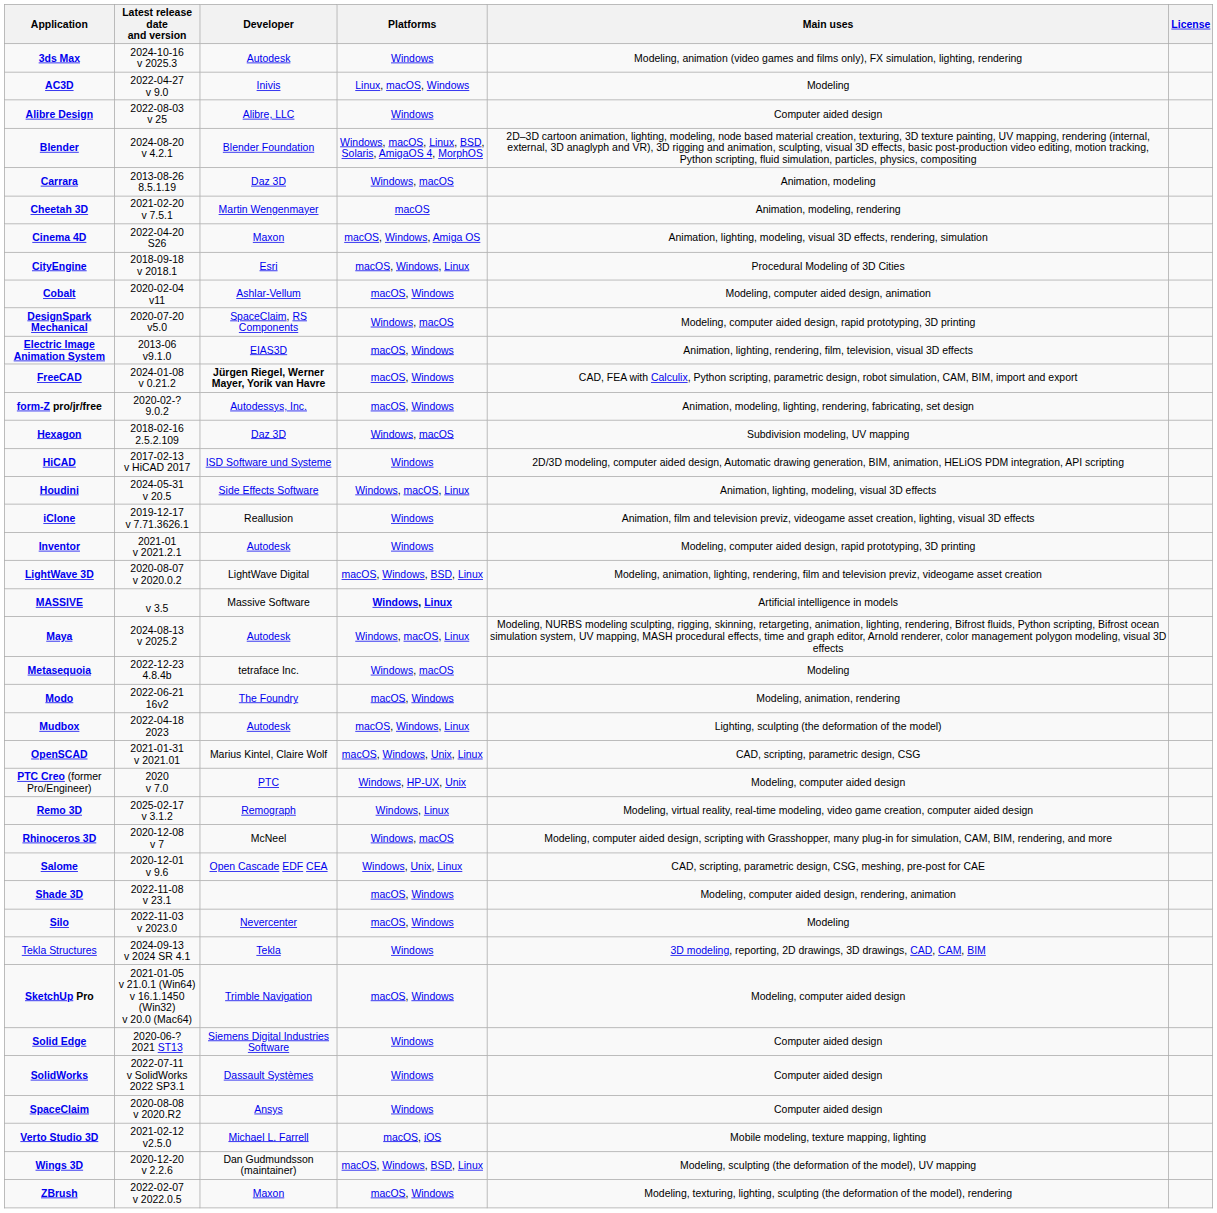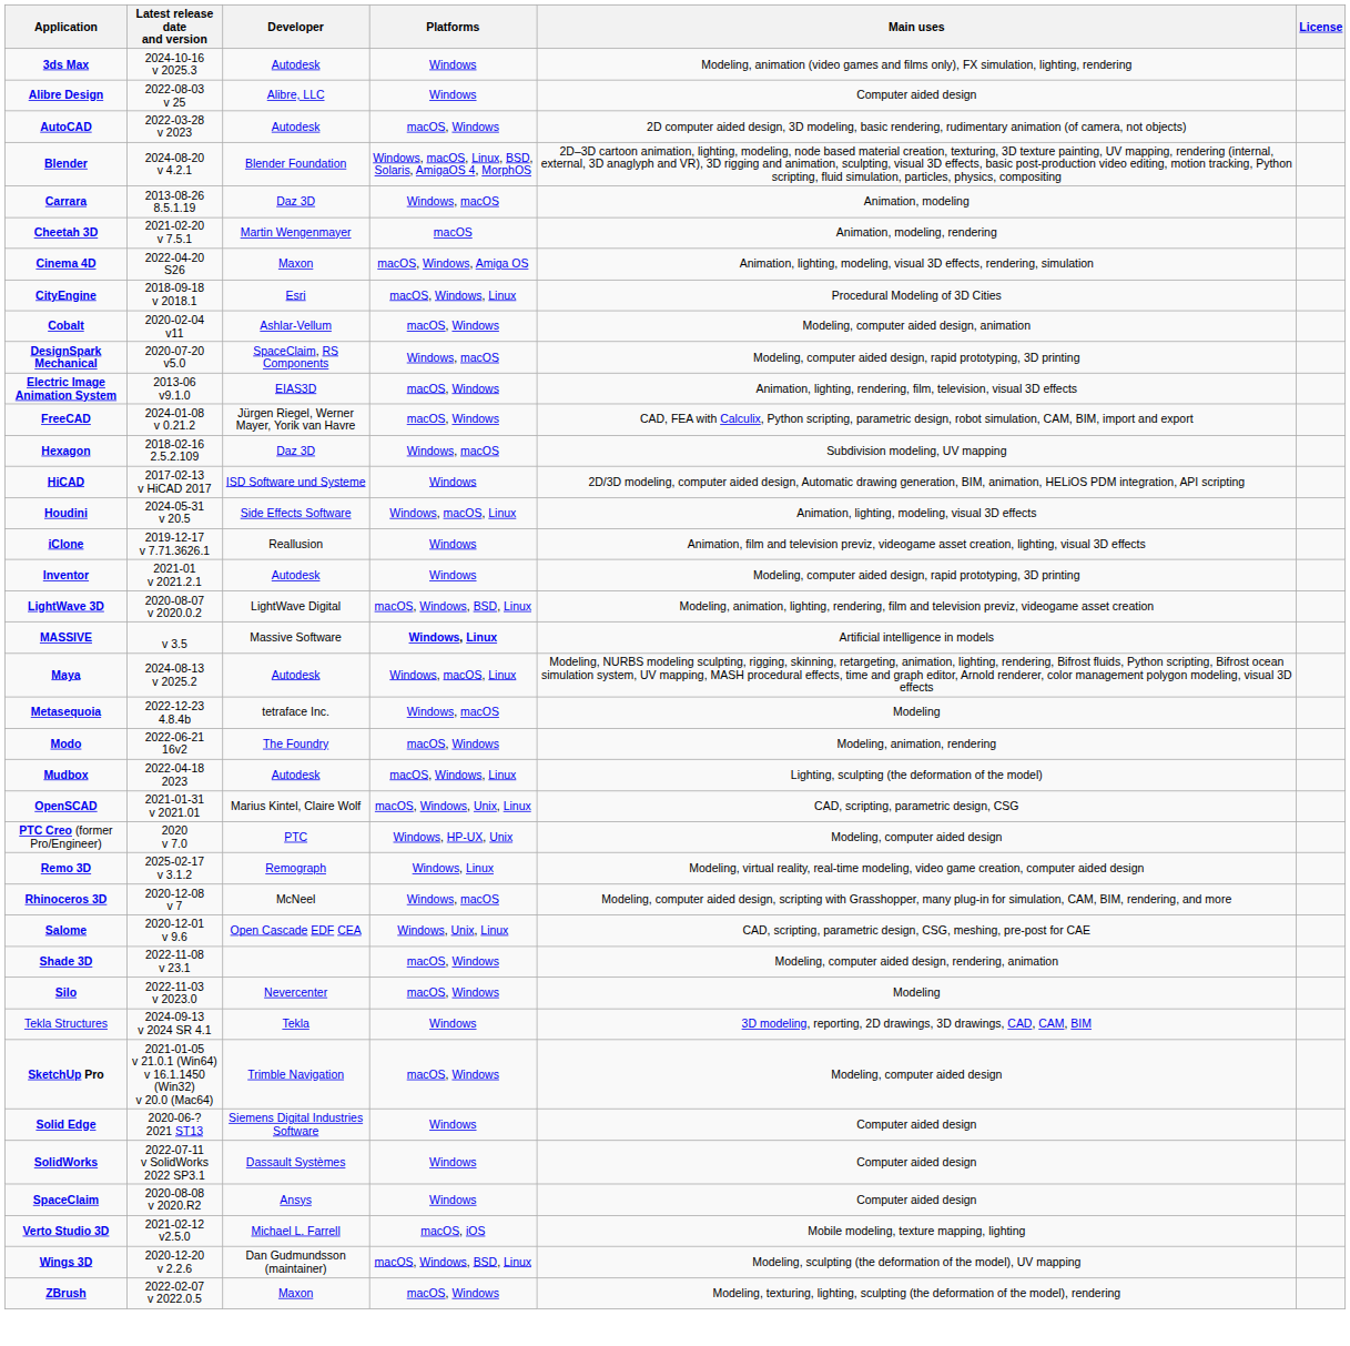 <table class="wikitable sortable" style="text-align: center; font-size: 85%; width: auto; table-layout: fixed;">
 <tr>
 <th>Application</th>
 <th>Latest release date<br>and version</th>
 <th>Developer</th>
 <th>Platforms</th>
 <th>Main uses</th>
 <th><a href='#'>License</a></th>
 </tr>
 <tr>
 <td> <strong><a href='#'>3ds Max</a></strong></td>
 <td>2024-10-16<br>v 2025.3</td>
 <td> <a href='#'>Autodesk</a></td>
 <td> <a href='#'>Windows</a></td>
 <td> Modeling, animation (video games and films only), FX simulation, lighting, rendering</td>
 <td> </td>
 </tr>
 <tr>
-<td> <strong><a href='#'>AC3D</a></strong></td>
-<td> 2022-04-27<br>v 9.0</td>
-<td><a href='#'>Inivis</a></td>
-<td> <a href='#'>Linux</a>, <a href='#'>macOS</a>, <a href='#'>Windows</a></td>
-<td> Modeling</td>
-<td> </td>
-</tr>
-<tr>
 <td> <strong><a href='#'>Alibre Design</a></strong></td>
 <td> 2022-08-03<br>v 25</td>
 <td><a href='#'>Alibre, LLC</a></td>
 <td> <a href='#'>Windows</a></td>
 <td> Computer aided design</td>
+<td> </td>
+</tr>
+<tr>
+<td> <strong><a href='#'>AutoCAD</a></strong></td>
+<td>2022-03-28<br>v 2023</td>
+<td> <a href='#'>Autodesk</a></td>
+<td> <a href='#'>macOS</a>, <a href='#'>Windows</a></td>
+<td> 2D computer aided design, 3D modeling, basic rendering, rudimentary animation (of camera, not objects)</td>
 <td> </td>
 </tr>
 <tr>
 <td> <strong><a href='#'>Blender</a></strong></td>
 <td>2024-08-20<br>v 4.2.1</td>
 <td> <a href='#'>Blender Foundation</a></td>
 <td> <a href='#'>Windows</a>, <a href='#'>macOS</a>, <a href='#'>Linux</a>, <a href='#'>BSD</a>, <a href='#'>Solaris</a>, <a href='#'>AmigaOS 4</a>, <a href='#'>MorphOS</a></td>
 <td> 2D–3D cartoon animation, lighting, modeling, node based material creation, texturing, 3D texture painting, UV mapping, rendering (internal, external, 3D anaglyph and VR), 3D rigging and animation, sculpting, visual 3D effects, basic post-production video editing, motion tracking, Python scripting, fluid simulation, particles, physics, compositing</td>
 <td> </td>
 </tr>
 <tr>
 <td> <strong><a href='#'>Carrara</a></strong></td>
 <td> 2013-08-26<br>8.5.1.19</td>
 <td> <a href='#'>Daz 3D</a></td>
 <td> <a href='#'>Windows</a>, <a href='#'>macOS</a></td>
 <td> Animation, modeling</td>
 <td> </td>
 </tr>
 <tr>
 <td> <strong><a href='#'>Cheetah 3D</a></strong></td>
 <td> 2021-02-20<br>v 7.5.1</td>
 <td><a href='#'>Martin Wengenmayer</a></td>
 <td> <a href='#'>macOS</a></td>
 <td> Animation, modeling, rendering</td>
 <td> </td>
 </tr>
 <tr>
 <td> <strong><a href='#'>Cinema 4D</a></strong></td>
 <td> 2022-04-20<br>S26</td>
 <td> <a href='#'>Maxon</a></td>
 <td> <a href='#'>macOS</a>, <a href='#'>Windows</a>, <a href='#'>Amiga OS</a></td>
 <td> Animation, lighting, modeling, visual 3D effects, rendering, simulation</td>
 <td> </td>
 </tr>
 <tr>
 <td> <strong><a href='#'>CityEngine</a></strong></td>
 <td> 2018-09-18<br>v 2018.1</td>
 <td> <a href='#'>Esri</a></td>
 <td> <a href='#'>macOS</a>, <a href='#'>Windows</a>, <a href='#'>Linux</a></td>
 <td> Procedural Modeling of 3D Cities</td>
 <td> </td>
 </tr>
 <tr>
 <td><strong><a href='#'>Cobalt</a></strong></td>
 <td>2020-02-04<br>v11</td>
 <td><a href='#'>Ashlar-Vellum</a></td>
 <td> <a href='#'>macOS</a>, <a href='#'>Windows</a></td>
 <td> Modeling, computer aided design, animation</td>
 <td> </td>
 </tr>
 <tr>
 <td><strong><a href='#'>DesignSpark Mechanical</a></strong></td>
 <td> 2020-07-20<br>v5.0</td>
 <td><a href='#'>SpaceClaim</a>, <a href='#'>RS Components</a></td>
 <td> <a href='#'>Windows</a>, <a href='#'>macOS</a></td>
 <td> Modeling, computer aided design, rapid prototyping, 3D printing</td>
 <td> </td>
 </tr>
 <tr>
 <td> <strong><a href='#'>Electric Image Animation System</a></strong></td>
 <td> 2013-06<br>v9.1.0</td>
 <td><a href='#'>EIAS3D</a></td>
 <td> <a href='#'>macOS</a>, <a href='#'>Windows</a></td>
 <td> Animation, lighting, rendering, film, television, visual 3D effects</td>
 <td> </td>
 </tr>
 <tr>
 <td> <strong><a href='#'>FreeCAD</a></strong></td>
 <td>2024-01-08<br>v 0.21.2</td>
-<td><strong> Jürgen Riegel, Werner Mayer, Yorik van Havre</strong></td>
+<td> Jürgen Riegel, Werner Mayer, Yorik van Havre</td>
 <td> <a href='#'>macOS</a>, <a href='#'>Windows</a></td>
 <td> CAD, FEA with <a href='#'>Calculix</a>, Python scripting, parametric design, robot simulation, CAM, BIM, import and export</td>
-<td> </td>
-</tr>
-<tr>
-<td> <strong><a href='#'>form-Z</a> pro/jr/free</strong></td>
-<td> 2020-02-?<br>9.0.2</td>
-<td><a href='#'>Autodessys, Inc.</a></td>
-<td> <a href='#'>macOS</a>, <a href='#'>Windows</a></td>
-<td> Animation, modeling, lighting, rendering, fabricating, set design</td>
 <td> </td>
 </tr>
 <tr>
 <td> <strong><a href='#'>Hexagon</a></strong></td>
 <td> 2018-02-16<br>2.5.2.109</td>
 <td> <a href='#'>Daz 3D</a></td>
 <td> <a href='#'>Windows</a>, <a href='#'>macOS</a></td>
 <td> Subdivision modeling, UV mapping</td>
 <td> </td>
 </tr>
 <tr>
 <td><strong><a href='#'>HiCAD</a></strong></td>
 <td>2017-02-13<br>v HiCAD 2017</td>
 <td><a href='#'>ISD Software und Systeme</a></td>
 <td> <a href='#'>Windows</a></td>
 <td> 2D/3D modeling, computer aided design, Automatic drawing generation, BIM, animation, HELiOS PDM integration, API scripting</td>
 <td> </td>
 </tr>
 <tr>
 <td> <strong><a href='#'>Houdini</a></strong></td>
 <td>2024-05-31<br>v 20.5</td>
 <td><a href='#'>Side Effects Software</a></td>
 <td> <a href='#'>Windows</a>, <a href='#'>macOS</a>, <a href='#'>Linux</a></td>
 <td> Animation, lighting, modeling, visual 3D effects</td>
 <td> </td>
 </tr>
 <tr>
 <td> <strong><a href='#'>iClone</a></strong></td>
 <td> 2019-12-17<br>v 7.71.3626.1</td>
 <td> Reallusion</td>
 <td> <a href='#'>Windows</a></td>
 <td> Animation, film and television previz, videogame asset creation, lighting, visual 3D effects</td>
 <td> </td>
 </tr>
 <tr>
 <td> <strong><a href='#'>Inventor</a></strong></td>
 <td> 2021-01<br>v 2021.2.1</td>
 <td> <a href='#'>Autodesk</a></td>
 <td> <a href='#'>Windows</a></td>
 <td> Modeling, computer aided design, rapid prototyping, 3D printing</td>
 <td> </td>
 </tr>
 <tr>
 <td> <strong><a href='#'>LightWave 3D</a></strong></td>
 <td>2020-08-07<br>v 2020.0.2</td>
 <td> LightWave Digital</td>
 <td> <a href='#'>macOS</a>, <a href='#'>Windows</a>, <a href='#'>BSD</a>, <a href='#'>Linux</a></td>
 <td> Modeling, animation, lighting, rendering, film and television previz, videogame asset creation</td>
 <td> </td>
 </tr>
 <tr>
 <td> <strong><a href='#'>MASSIVE</a></strong></td>
 <td> <br>v 3.5</td>
 <td> Massive Software</td>
 <td><strong> <a href='#'>Windows</a>, <a href='#'>Linux</a></strong></td>
 <td> Artificial intelligence in models</td>
 <td> </td>
 </tr>
 <tr>
 <td> <strong><a href='#'>Maya</a></strong></td>
 <td> 2024-08-13<br>v 2025.2</td>
 <td> <a href='#'>Autodesk</a></td>
 <td> <a href='#'>Windows</a>, <a href='#'>macOS</a>, <a href='#'>Linux</a></td>
 <td>Modeling, NURBS modeling sculpting, rigging, skinning, retargeting, animation, lighting, rendering, Bifrost fluids, Python scripting, Bifrost ocean simulation system, UV mapping, MASH procedural effects, time and graph editor, Arnold renderer, color management polygon modeling, visual 3D effects</td>
 <td> </td>
 </tr>
 <tr>
 <td> <strong><a href='#'>Metasequoia</a></strong></td>
 <td> 2022-12-23<br>4.8.4b</td>
 <td> tetraface Inc.</td>
 <td> <a href='#'>Windows</a>, <a href='#'>macOS</a></td>
 <td> Modeling</td>
 <td> </td>
 </tr>
 <tr>
 <td> <strong><a href='#'>Modo</a></strong></td>
 <td> 2022-06-21<br>16v2</td>
 <td> <a href='#'>The Foundry</a></td>
 <td> <a href='#'>macOS</a>, <a href='#'>Windows</a></td>
 <td> Modeling, animation, rendering</td>
 <td> </td>
 </tr>
 <tr>
 <td> <strong><a href='#'>Mudbox</a></strong></td>
 <td> 2022-04-18<br>2023</td>
 <td> <a href='#'>Autodesk</a></td>
 <td> <a href='#'>macOS</a>, <a href='#'>Windows</a>, <a href='#'>Linux</a></td>
 <td> Lighting, sculpting (the deformation of the model)</td>
 <td> </td>
 </tr>
 <tr>
 <td> <strong><a href='#'>OpenSCAD</a></strong></td>
 <td> 2021-01-31<br>v 2021.01</td>
 <td> Marius Kintel, Claire Wolf</td>
 <td> <a href='#'>macOS</a>, <a href='#'>Windows</a>, <a href='#'>Unix</a>, <a href='#'>Linux</a></td>
 <td> CAD, scripting, parametric design, CSG</td>
 <td> </td>
 </tr>
 <tr>
 <td> <strong><a href='#'>PTC Creo</a></strong> (former Pro/Engineer)</td>
 <td>2020<br>v 7.0</td>
 <td> <a href='#'>PTC</a></td>
 <td> <a href='#'>Windows</a>, <a href='#'>HP-UX</a>, <a href='#'>Unix</a></td>
 <td> Modeling, computer aided design</td>
 <td> </td>
 </tr>
 <tr>
 <td> <strong><a href='#'>Remo 3D</a></strong></td>
 <td> 2025-02-17<br>v 3.1.2</td>
 <td> <a href='#'>Remograph</a></td>
 <td> <a href='#'>Windows</a>, <a href='#'>Linux</a></td>
 <td> Modeling, virtual reality, real-time modeling, video game creation, computer aided design</td>
 <td> </td>
 </tr>
 <tr>
 <td> <strong><a href='#'>Rhinoceros 3D</a></strong></td>
 <td> 2020-12-08<br>v 7</td>
 <td> McNeel</td>
 <td> <a href='#'>Windows</a>, <a href='#'>macOS</a></td>
 <td> Modeling, computer aided design, scripting with Grasshopper, many plug-in for simulation, CAM, BIM, rendering, and more</td>
 <td> </td>
 </tr>
 <tr>
 <td> <strong><a href='#'>Salome</a></strong></td>
 <td> 2020-12-01<br>v 9.6</td>
 <td><a href='#'>Open Cascade</a> <a href='#'>EDF</a> <a href='#'>CEA</a></td>
 <td> <a href='#'>Windows</a>, <a href='#'>Unix</a>, <a href='#'>Linux</a></td>
 <td> CAD, scripting, parametric design, CSG, meshing, pre-post for CAE</td>
 <td> </td>
 </tr>
 <tr>
 <td> <strong><a href='#'>Shade 3D</a></strong></td>
 <td> 2022-11-08<br>v 23.1</td>
 <td> </td>
 <td> <a href='#'>macOS</a>, <a href='#'>Windows</a></td>
 <td>Modeling, computer aided design, rendering, animation</td>
 <td> </td>
 </tr>
 <tr>
 <td> <strong><a href='#'>Silo</a></strong></td>
 <td> 2022-11-03<br>v 2023.0</td>
 <td> <a href='#'>Nevercenter</a></td>
 <td> <a href='#'>macOS</a>, <a href='#'>Windows</a></td>
 <td>Modeling</td>
 <td> </td>
 </tr>
 <tr>
 <td><a href='#'>Tekla Structures</a></td>
 <td>2024-09-13<br>v 2024 SR 4.1</td>
 <td><a href='#'>Tekla</a></td>
 <td><a href='#'>Windows</a></td>
 <td><a href='#'>3D modeling</a>, reporting, 2D drawings, 3D drawings, <a href='#'>CAD</a>, <a href='#'>CAM</a>, <a href='#'>BIM</a></td>
 <td></td>
 </tr>
 <tr>
 <td> <strong><a href='#'>SketchUp</a> Pro</strong></td>
 <td>2021-01-05 <br>v 21.0.1 (Win64)<br>v 16.1.1450 (Win32)<br>v 20.0 (Mac64)</td>
 <td> <a href='#'>Trimble Navigation</a></td>
 <td> <a href='#'>macOS</a>, <a href='#'>Windows</a></td>
 <td> Modeling, computer aided design</td>
 <td> </td>
 </tr>
 <tr>
 <td> <strong><a href='#'>Solid Edge</a></strong></td>
 <td> 2020-06-?<br> 2021 <a href='#'>ST13</a></td>
 <td> <a href='#'>Siemens Digital Industries Software</a></td>
 <td> <a href='#'>Windows</a></td>
 <td> Computer aided design</td>
 <td> </td>
 </tr>
 <tr>
 <td> <strong><a href='#'>SolidWorks</a></strong></td>
 <td> 2022-07-11<br>v SolidWorks 2022 SP3.1</td>
 <td> <a href='#'>Dassault Systèmes</a></td>
 <td> <a href='#'>Windows</a></td>
 <td> Computer aided design</td>
 <td> </td>
 </tr>
 <tr>
 <td> <strong><a href='#'>SpaceClaim</a></strong></td>
 <td> 2020-08-08<br>v 2020.R2</td>
 <td> <a href='#'>Ansys</a></td>
 <td> <a href='#'>Windows</a></td>
 <td> Computer aided design</td>
 <td> </td>
 </tr>
 <tr>
 <td> <strong><a href='#'>Verto Studio 3D</a></strong></td>
 <td> 2021-02-12<br>v2.5.0</td>
 <td><a href='#'>Michael L. Farrell</a></td>
 <td> <a href='#'>macOS</a>, <a href='#'>iOS</a></td>
 <td> Mobile modeling, texture mapping, lighting</td>
 <td> </td>
 </tr>
 <tr>
 <td> <strong><a href='#'>Wings 3D</a></strong></td>
 <td> 2020-12-20<br>v 2.2.6</td>
 <td> Dan Gudmundsson (maintainer)</td>
 <td> <a href='#'>macOS</a>, <a href='#'>Windows</a>, <a href='#'>BSD</a>, <a href='#'>Linux</a></td>
 <td> Modeling, sculpting (the deformation of the model), UV mapping</td>
 <td> </td>
 </tr>
 <tr>
 <td> <strong><a href='#'>ZBrush</a></strong></td>
 <td>2022-02-07<br>v 2022.0.5</td>
 <td> <a href='#'>Maxon</a></td>
 <td> <a href='#'>macOS</a>, <a href='#'>Windows</a></td>
 <td> Modeling, texturing, lighting, sculpting (the deformation of the model), rendering</td>
 <td> </td>
 </tr>
 </table>
